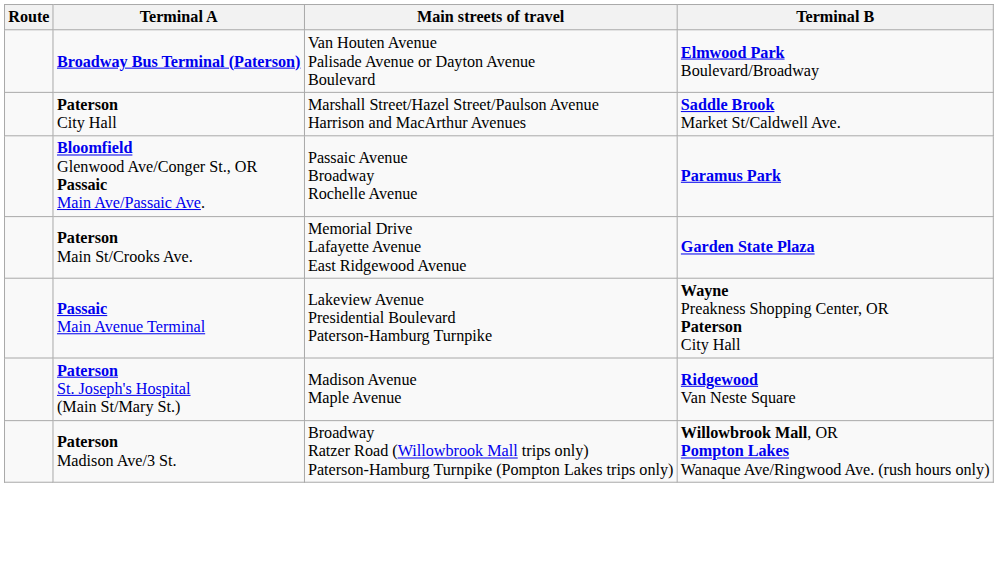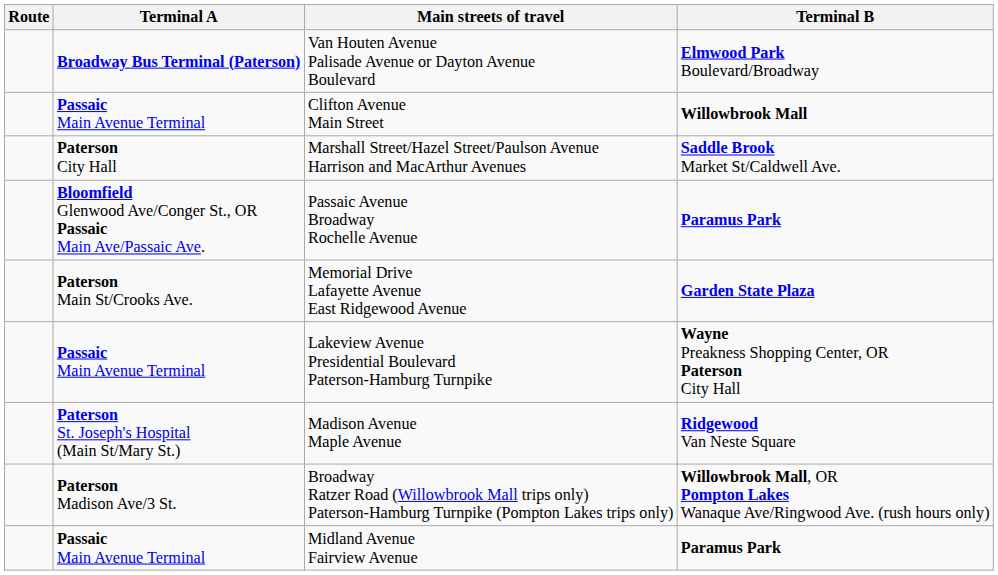 <table class="wikitable">
 <tr>
 <th>Route</th>
 <th>Terminal A</th>
 <th>Main streets of travel</th>
 <th>Terminal B</th>
 </tr>
 <tr>
 <td></td>
 <td><strong><a href='#'>Broadway Bus Terminal (Paterson)</a></strong></td>
 <td>Van Houten Avenue<br>Palisade Avenue or Dayton Avenue<br>Boulevard</td>
 <td><strong><a href='#'>Elmwood Park</a></strong><br>Boulevard/Broadway</td>
+</tr>
+<tr>
+<td></td>
+<td><strong><a href='#'>Passaic</a></strong><br><a href='#'>Main Avenue Terminal</a></td>
+<td>Clifton Avenue<br>Main Street</td>
+<td><strong>Willowbrook Mall</strong></td>
 </tr>
 <tr>
 <td></td>
 <td><strong>Paterson</strong><br>City Hall</td>
 <td>Marshall Street/Hazel Street/Paulson Avenue<br>Harrison and MacArthur Avenues</td>
 <td><strong><a href='#'>Saddle Brook</a></strong><br>Market St/Caldwell Ave.</td>
 </tr>
 <tr>
 <td></td>
 <td><strong><a href='#'>Bloomfield</a></strong><br>Glenwood Ave/Conger St., OR<br><strong>Passaic</strong><br><a href='#'>Main Ave/Passaic Ave</a>.</td>
 <td>Passaic Avenue<br>Broadway<br>Rochelle Avenue</td>
 <td><strong><a href='#'>Paramus Park</a></strong></td>
 </tr>
 <tr>
 <td> </td>
 <td><strong>Paterson</strong><br>Main St/Crooks Ave.</td>
 <td>Memorial Drive<br>Lafayette Avenue<br>East Ridgewood Avenue</td>
 <td><strong><a href='#'>Garden State Plaza</a></strong></td>
 </tr>
 <tr>
 <td></td>
 <td><strong><a href='#'>Passaic</a></strong><br><a href='#'>Main Avenue Terminal</a></td>
 <td>Lakeview Avenue<br>Presidential Boulevard<br>Paterson-Hamburg Turnpike</td>
 <td><strong>Wayne</strong><br>Preakness Shopping Center, OR<br><strong>Paterson</strong><br>City Hall</td>
 </tr>
 <tr>
 <td> </td>
 <td><strong><a href='#'>Paterson</a></strong><br><a href='#'>St. Joseph's Hospital</a><br>(Main St/Mary St.)</td>
 <td>Madison Avenue<br>Maple Avenue</td>
 <td><strong><a href='#'>Ridgewood</a></strong><br>Van Neste Square</td>
 </tr>
 <tr>
 <td> </td>
 <td><strong>Paterson</strong><br>Madison Ave/3 St.</td>
 <td>Broadway<br>Ratzer Road (<a href='#'>Willowbrook Mall</a> trips only)<br>Paterson-Hamburg Turnpike (Pompton Lakes trips only)</td>
 <td><strong>Willowbrook Mall</strong>, OR<br><strong><a href='#'>Pompton Lakes</a></strong><br>Wanaque Ave/Ringwood Ave. (rush hours only)</td>
 </tr>
+<tr>
+<td></td>
+<td><strong>Passaic</strong><br><a href='#'>Main Avenue Terminal</a></td>
+<td>Midland Avenue<br>Fairview Avenue</td>
+<td><strong>Paramus Park</strong></td>
+</tr>
 </table>
